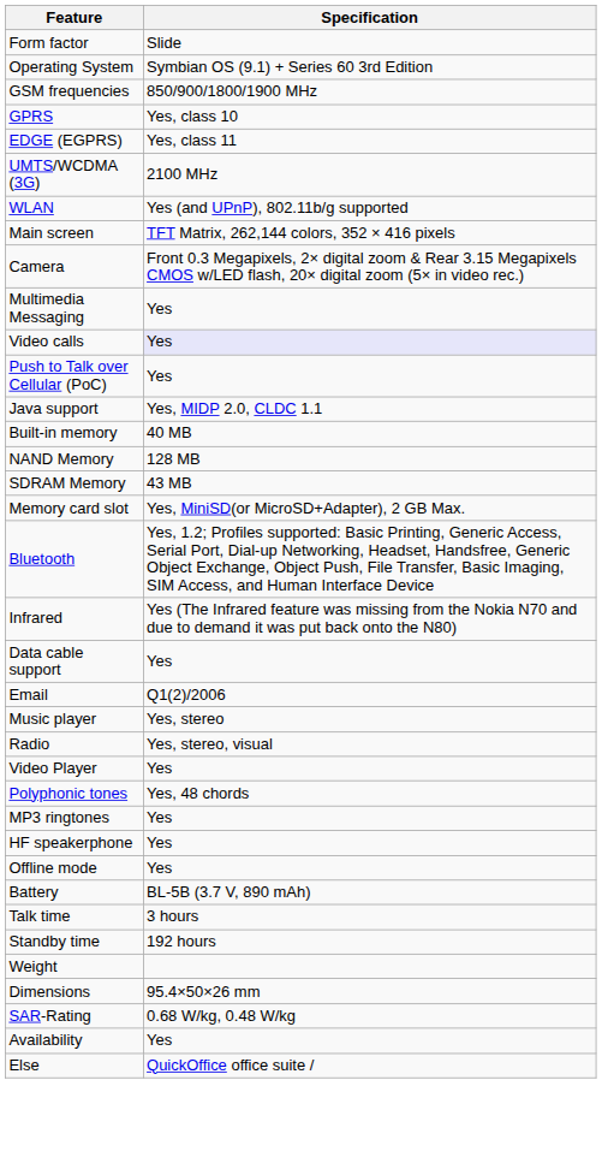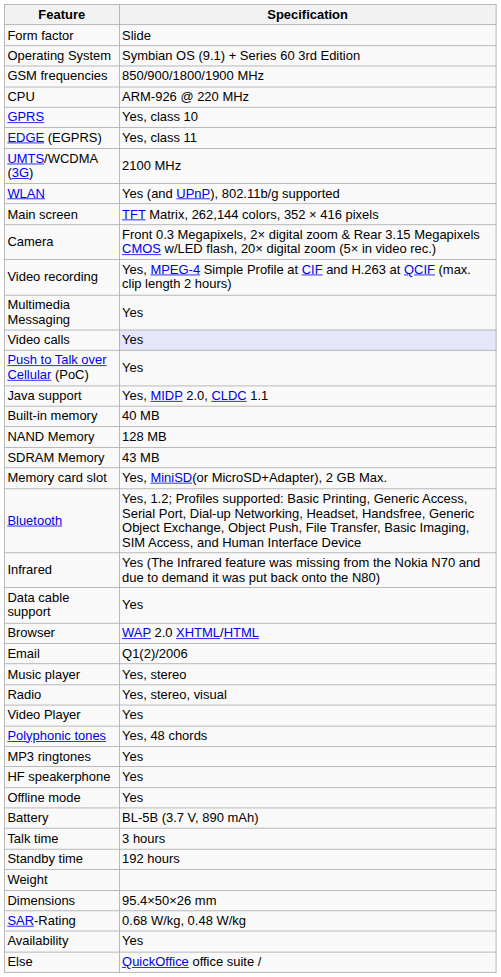 <table class="wikitable">
 <tr>
 <th>Feature</th>
 <th>Specification</th>
 </tr>
 <tr>
 <td>Form factor</td>
 <td>Slide</td>
 </tr>
 <tr>
 <td>Operating System</td>
 <td>Symbian OS (9.1) + Series 60 3rd Edition</td>
 </tr>
 <tr>
 <td>GSM frequencies</td>
 <td>850/900/1800/1900 MHz</td>
+</tr>
+<tr>
+<td>CPU</td>
+<td>ARM-926 @ 220 MHz</td>
 </tr>
 <tr>
 <td><a href='#'>GPRS</a></td>
 <td>Yes, class 10</td>
 </tr>
 <tr>
 <td><a href='#'>EDGE</a> (EGPRS)</td>
 <td>Yes, class 11</td>
 </tr>
 <tr>
 <td><a href='#'>UMTS</a>/WCDMA (<a href='#'>3G</a>)</td>
 <td>2100 MHz</td>
 </tr>
 <tr>
 <td><a href='#'>WLAN</a></td>
 <td>Yes (and <a href='#'>UPnP</a>), 802.11b/g supported</td>
 </tr>
 <tr>
 <td>Main screen</td>
 <td><a href='#'>TFT</a> Matrix, 262,144 colors, 352 × 416 pixels</td>
 </tr>
 <tr>
 <td>Camera</td>
 <td>Front 0.3 Megapixels, 2× digital zoom & Rear 3.15 Megapixels <a href='#'>CMOS</a> w/LED flash, 20× digital zoom (5× in video rec.)</td>
+</tr>
+<tr>
+<td>Video recording</td>
+<td>Yes, <a href='#'>MPEG-4</a> Simple Profile at <a href='#'>CIF</a> and H.263 at <a href='#'>QCIF</a> (max. clip length 2 hours)</td>
 </tr>
 <tr>
 <td>Multimedia Messaging</td>
 <td>Yes</td>
 </tr>
 <tr>
 <td>Video calls</td>
 <td style="background: lavender;">Yes</td>
 </tr>
 <tr>
 <td><a href='#'>Push to Talk over Cellular</a> (PoC)</td>
 <td>Yes</td>
 </tr>
 <tr>
 <td>Java support</td>
 <td>Yes, <a href='#'>MIDP</a> 2.0, <a href='#'>CLDC</a> 1.1</td>
 </tr>
 <tr>
 <td>Built-in memory</td>
 <td>40 MB</td>
 </tr>
 <tr>
 <td>NAND Memory</td>
 <td>128 MB</td>
 </tr>
 <tr>
 <td>SDRAM Memory</td>
 <td>43 MB</td>
 </tr>
 <tr>
 <td>Memory card slot</td>
 <td>Yes, <a href='#'>MiniSD</a>(or MicroSD+Adapter), 2 GB Max.</td>
 </tr>
 <tr>
 <td><a href='#'>Bluetooth</a></td>
 <td>Yes, 1.2; Profiles supported: Basic Printing, Generic Access, Serial Port, Dial-up Networking, Headset, Handsfree, Generic Object Exchange, Object Push, File Transfer, Basic Imaging, SIM Access, and Human Interface Device</td>
 </tr>
 <tr>
 <td>Infrared</td>
 <td>Yes (The Infrared feature was missing from the Nokia N70 and due to demand it was put back onto the N80)</td>
 </tr>
 <tr>
 <td>Data cable support</td>
 <td>Yes</td>
+</tr>
+<tr>
+<td>Browser</td>
+<td><a href='#'>WAP</a> 2.0 <a href='#'>XHTML</a>/<a href='#'>HTML</a></td>
 </tr>
 <tr>
 <td>Email</td>
 <td>Q1(2)/2006</td>
 </tr>
 <tr>
 <td>Music player</td>
 <td>Yes, stereo</td>
 </tr>
 <tr>
 <td>Radio</td>
 <td>Yes, stereo, visual</td>
 </tr>
 <tr>
 <td>Video Player</td>
 <td>Yes</td>
 </tr>
 <tr>
 <td><a href='#'>Polyphonic tones</a></td>
 <td>Yes, 48 chords</td>
 </tr>
 <tr>
 <td>MP3 ringtones</td>
 <td>Yes</td>
 </tr>
 <tr>
 <td>HF speakerphone</td>
 <td>Yes</td>
 </tr>
 <tr>
 <td>Offline mode</td>
 <td>Yes</td>
 </tr>
 <tr>
 <td>Battery</td>
 <td>BL-5B (3.7 V, 890 mAh)</td>
 </tr>
 <tr>
 <td>Talk time</td>
 <td>3 hours</td>
 </tr>
 <tr>
 <td>Standby time</td>
 <td>192 hours</td>
 </tr>
 <tr>
 <td>Weight</td>
 <td></td>
 </tr>
 <tr>
 <td>Dimensions</td>
 <td>95.4×50×26 mm</td>
 </tr>
 <tr>
 <td><a href='#'>SAR</a>-Rating</td>
 <td>0.68 W/kg, 0.48 W/kg</td>
 </tr>
 <tr>
 <td>Availability</td>
 <td>Yes</td>
 </tr>
 <tr>
 <td>Else</td>
 <td><a href='#'>QuickOffice</a> office suite / </td>
 </tr>
 </table>
